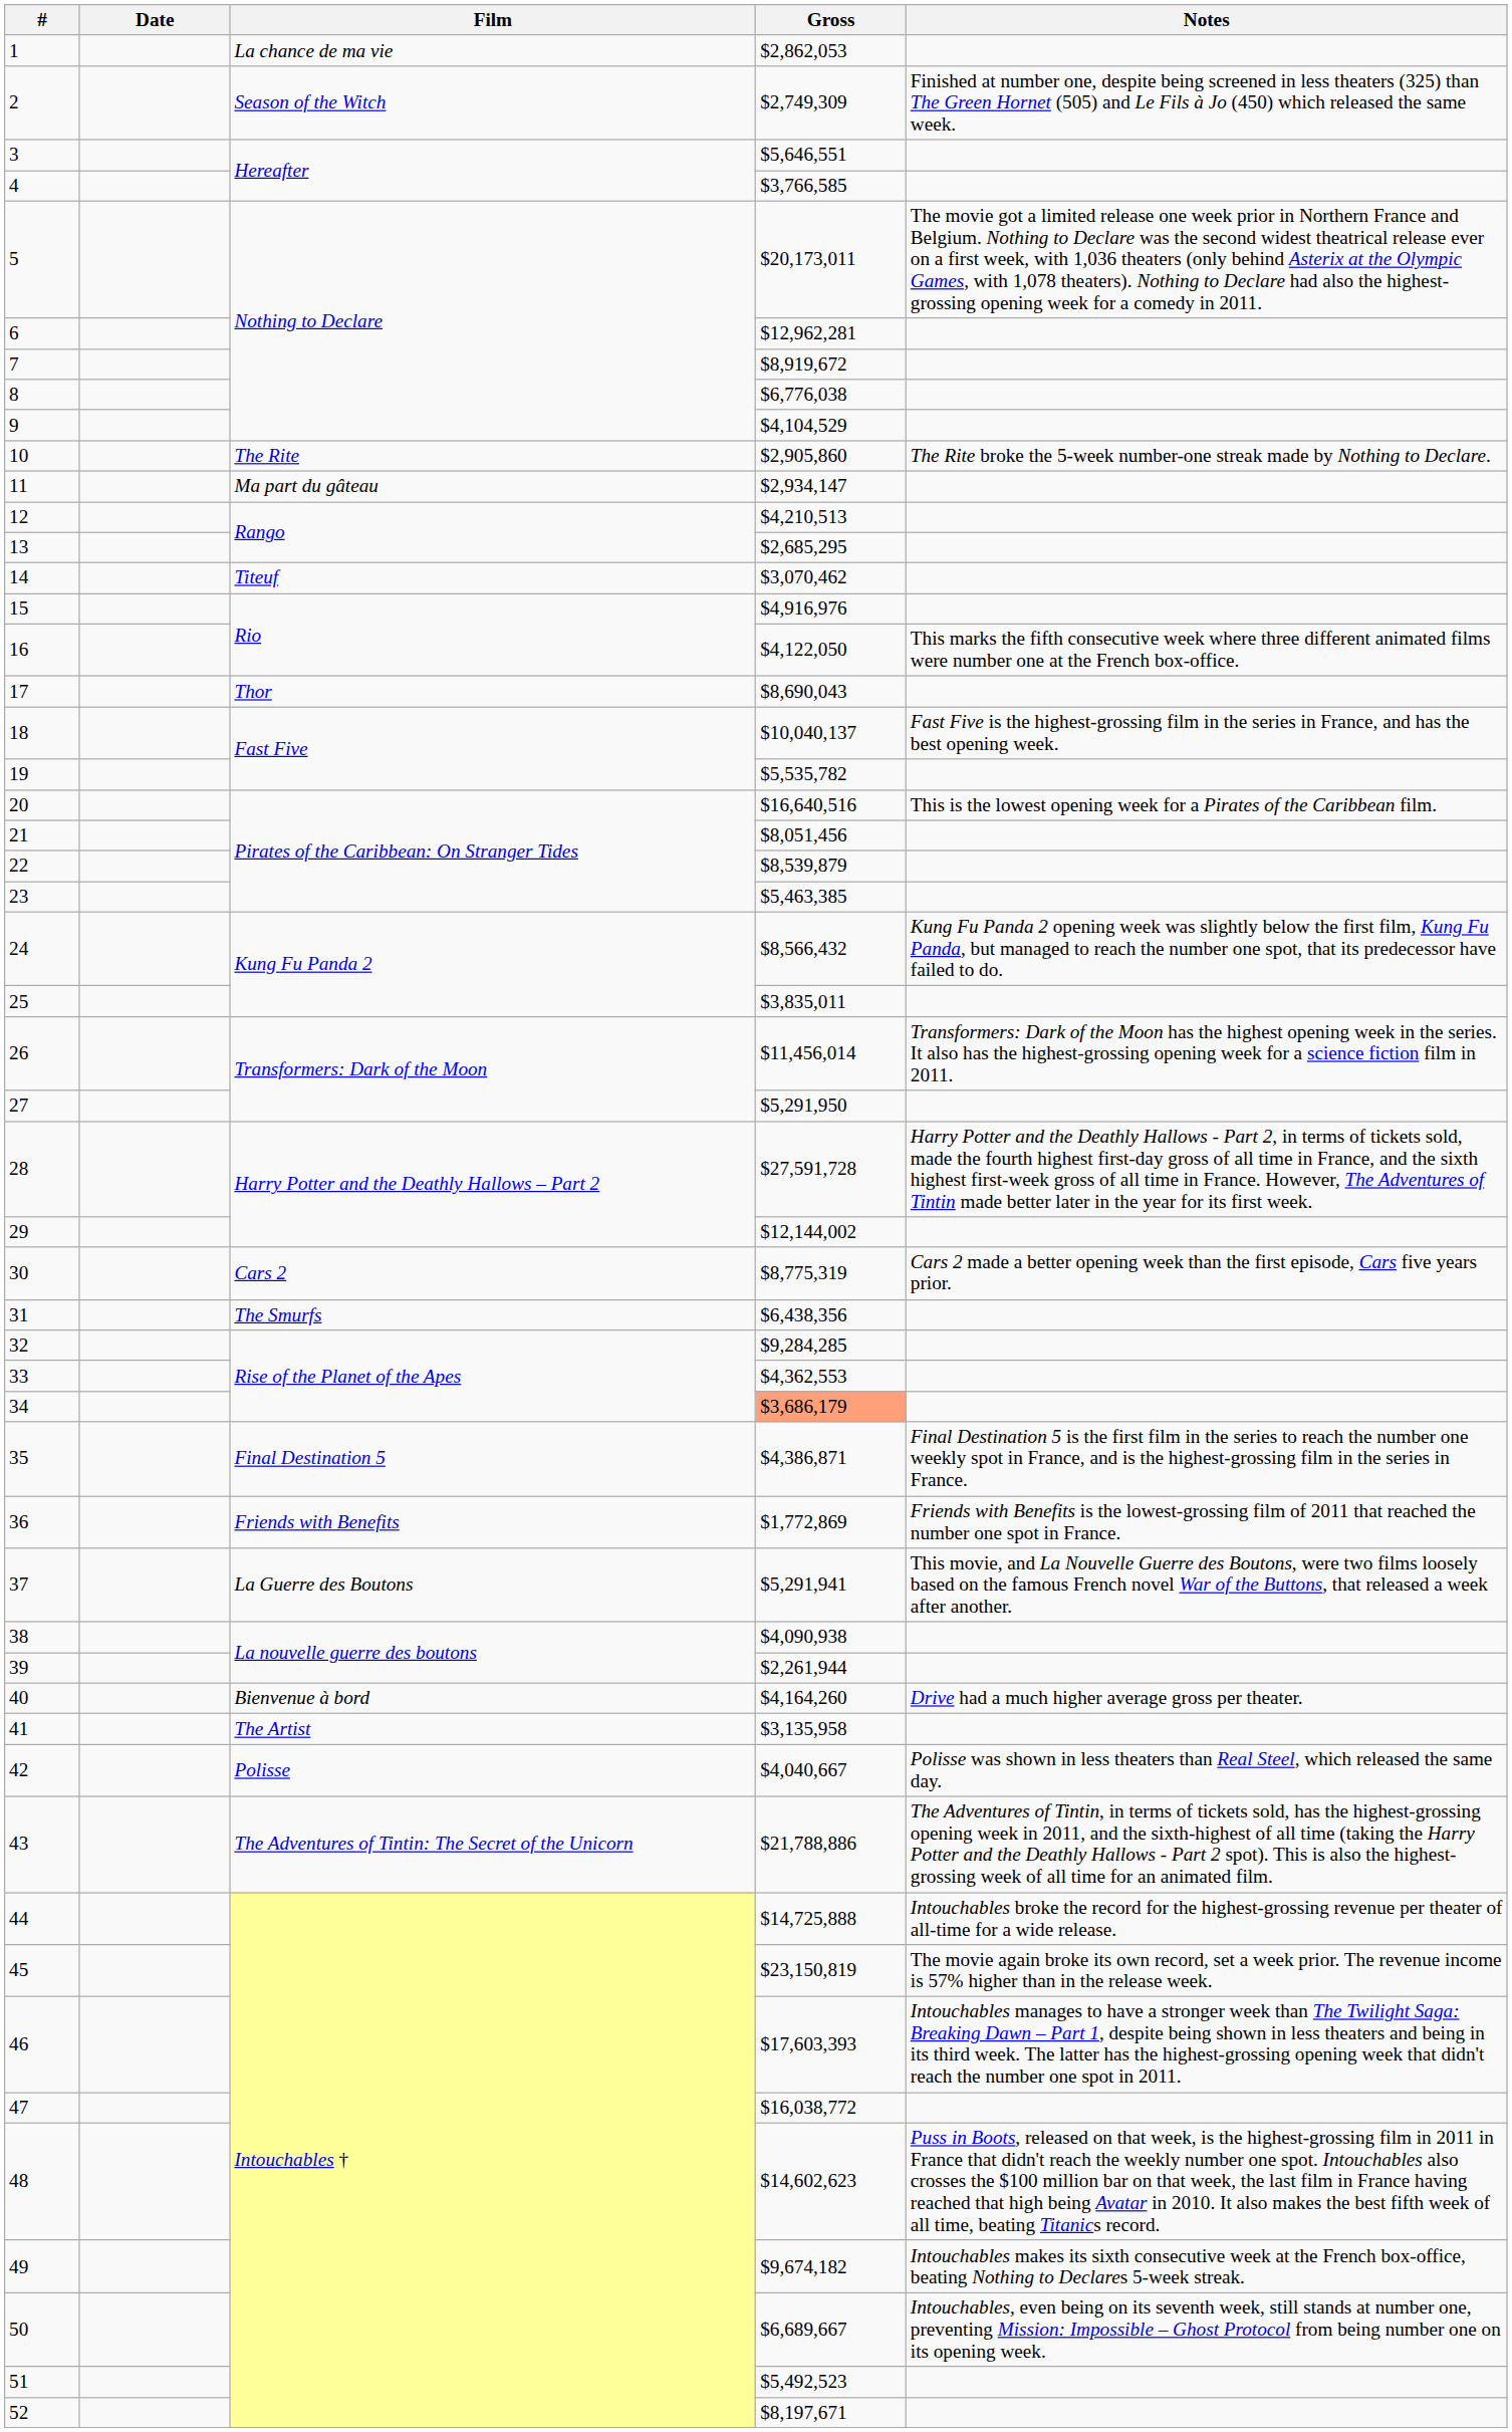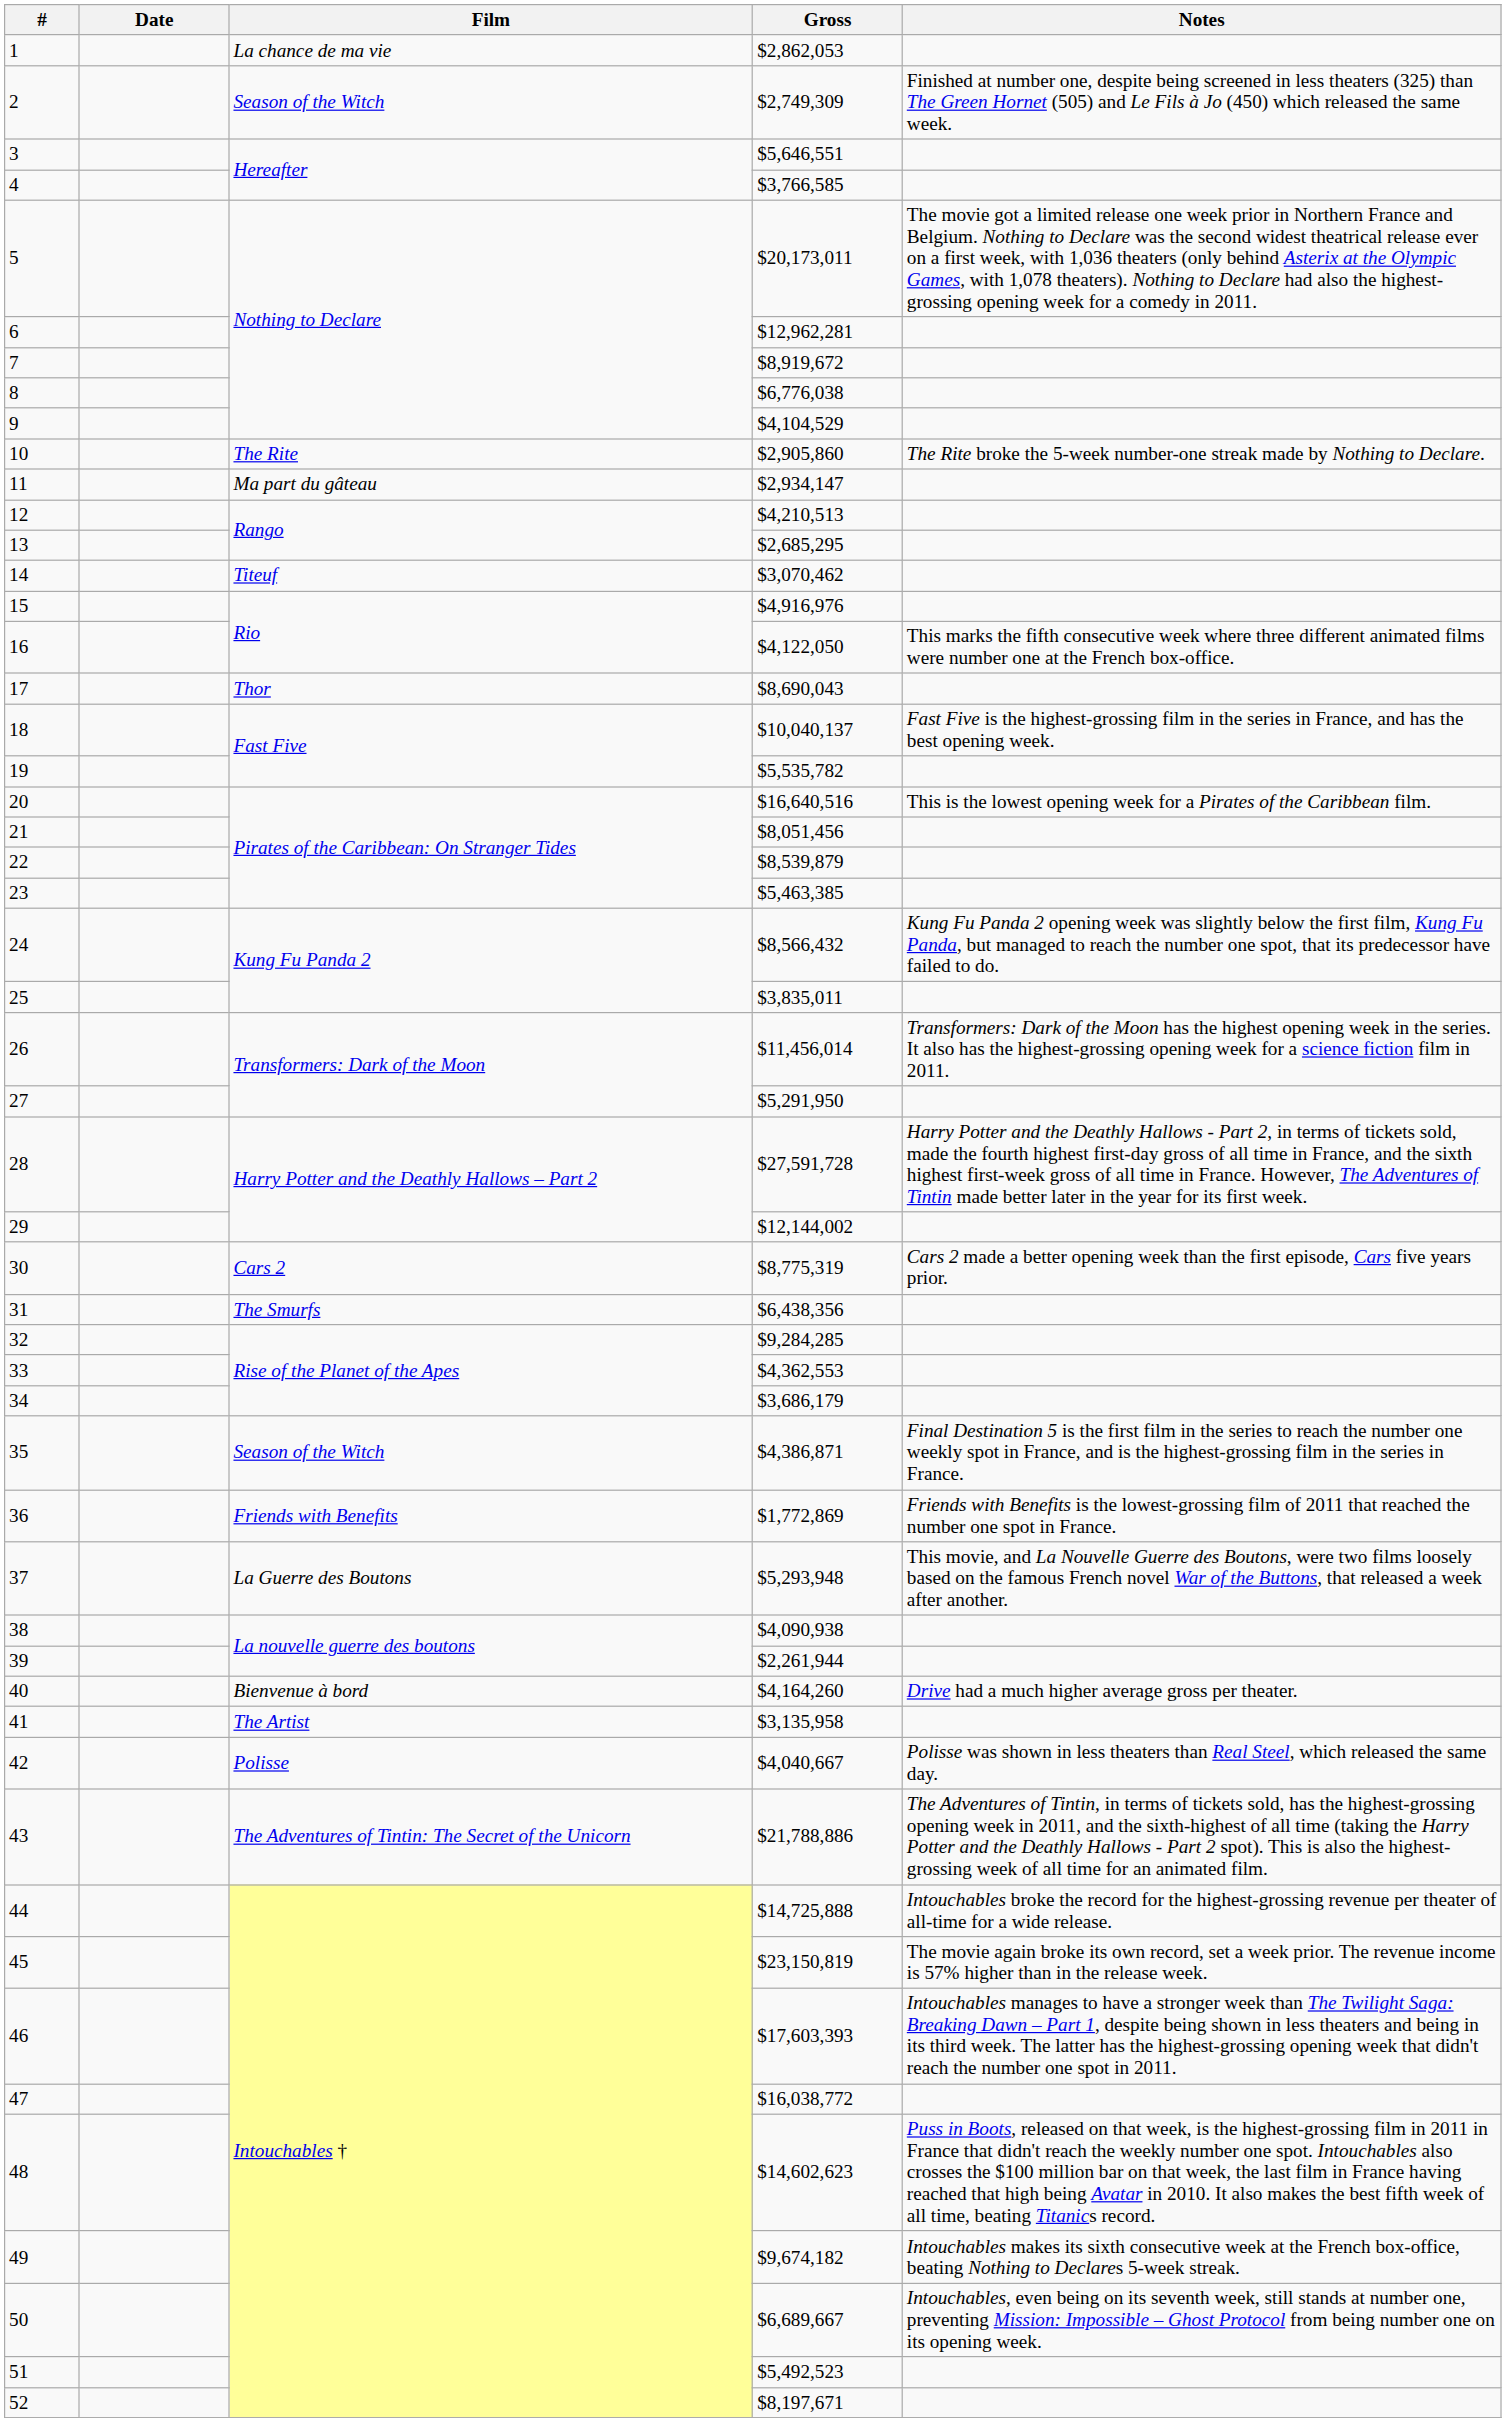 <table class="wikitable sortable">
 <tr>
 <th width="5%">#</th>
 <th width="10%">Date</th>
 <th width="35%">Film</th>
 <th width="10%">Gross</th>
 <th>Notes</th>
 </tr>
 <tr>
 <td>1</td>
 <td></td>
 <td><em>La chance de ma vie</em></td>
 <td>$2,862,053</td>
 <td></td>
 </tr>
 <tr>
 <td>2</td>
 <td></td>
 <td><em><a href='#'>Season of the Witch</a></em></td>
 <td>$2,749,309</td>
 <td>Finished at number one, despite being screened in less theaters (325) than <em><a href='#'>The Green Hornet</a></em> (505) and <em>Le Fils à Jo</em> (450) which released the same week.</td>
 </tr>
 <tr>
 <td>3</td>
 <td></td>
 <td rowspan="2"><em><a href='#'>Hereafter</a></em></td>
 <td>$5,646,551</td>
 <td></td>
 </tr>
 <tr>
 <td>4</td>
 <td></td>
 <td>$3,766,585</td>
 <td></td>
 </tr>
 <tr>
 <td>5</td>
 <td></td>
 <td rowspan="5"><em><a href='#'>Nothing to Declare</a></em></td>
 <td>$20,173,011</td>
 <td>The movie got a limited release one week prior in Northern France and Belgium. <em>Nothing to Declare</em> was the second widest theatrical release ever on a first week, with 1,036 theaters (only behind <em><a href='#'>Asterix at the Olympic Games</a></em>, with 1,078 theaters). <em>Nothing to Declare</em> had also the highest-grossing opening week for a comedy in 2011.</td>
 </tr>
 <tr>
 <td>6</td>
 <td></td>
 <td>$12,962,281</td>
 <td></td>
 </tr>
 <tr>
 <td>7</td>
 <td></td>
 <td>$8,919,672</td>
 <td></td>
 </tr>
 <tr>
 <td>8</td>
 <td></td>
 <td>$6,776,038</td>
 <td></td>
 </tr>
 <tr>
 <td>9</td>
 <td></td>
 <td>$4,104,529</td>
 <td></td>
 </tr>
 <tr>
 <td>10</td>
 <td></td>
 <td><em><a href='#'>The Rite</a></em></td>
 <td>$2,905,860</td>
 <td><em>The Rite</em> broke the 5-week number-one streak made by <em>Nothing to Declare</em>.</td>
 </tr>
 <tr>
 <td>11</td>
 <td></td>
 <td><em>Ma part du gâteau</em></td>
 <td>$2,934,147</td>
 <td></td>
 </tr>
 <tr>
 <td>12</td>
 <td></td>
 <td rowspan="2"><em><a href='#'>Rango</a></em></td>
 <td>$4,210,513</td>
 <td></td>
 </tr>
 <tr>
 <td>13</td>
 <td></td>
 <td>$2,685,295</td>
 <td></td>
 </tr>
 <tr>
 <td>14</td>
 <td></td>
 <td><em><a href='#'>Titeuf</a></em></td>
 <td>$3,070,462</td>
 <td></td>
 </tr>
 <tr>
 <td>15</td>
 <td></td>
 <td rowspan="2"><em><a href='#'>Rio</a></em></td>
 <td>$4,916,976</td>
 <td></td>
 </tr>
 <tr>
 <td>16</td>
 <td></td>
 <td>$4,122,050</td>
 <td>This marks the fifth consecutive week where three different animated films were number one at the French box-office.</td>
 </tr>
 <tr>
 <td>17</td>
 <td></td>
 <td><em><a href='#'>Thor</a></em></td>
 <td>$8,690,043</td>
 <td></td>
 </tr>
 <tr>
 <td>18</td>
 <td></td>
 <td rowspan="2"><em><a href='#'>Fast Five</a></em></td>
 <td>$10,040,137</td>
 <td><em>Fast Five</em> is the highest-grossing film in the series in France, and has the best opening week.</td>
 </tr>
 <tr>
 <td>19</td>
 <td></td>
 <td>$5,535,782</td>
 <td></td>
 </tr>
 <tr>
 <td>20</td>
 <td></td>
 <td rowspan="4"><em><a href='#'>Pirates of the Caribbean: On Stranger Tides</a></em></td>
 <td>$16,640,516</td>
 <td>This is the lowest opening week for a <em>Pirates of the Caribbean</em> film.</td>
 </tr>
 <tr>
 <td>21</td>
 <td></td>
 <td>$8,051,456</td>
 <td></td>
 </tr>
 <tr>
 <td>22</td>
 <td></td>
 <td>$8,539,879</td>
 <td></td>
 </tr>
 <tr>
 <td>23</td>
 <td></td>
 <td>$5,463,385</td>
 <td></td>
 </tr>
 <tr>
 <td>24</td>
 <td></td>
 <td rowspan="2"><em><a href='#'>Kung Fu Panda 2</a></em></td>
 <td>$8,566,432</td>
 <td><em>Kung Fu Panda 2</em> opening week was slightly below the first film, <em><a href='#'>Kung Fu Panda</a></em>, but managed to reach the number one spot, that its predecessor have failed to do.</td>
 </tr>
 <tr>
 <td>25</td>
 <td></td>
 <td>$3,835,011</td>
 <td></td>
 </tr>
 <tr>
 <td>26</td>
 <td></td>
 <td rowspan="2"><em><a href='#'>Transformers: Dark of the Moon</a></em></td>
 <td>$11,456,014</td>
 <td><em>Transformers: Dark of the Moon</em> has the highest opening week in the series. It also has the highest-grossing opening week for a <a href='#'>science fiction</a> film in 2011.</td>
 </tr>
 <tr>
 <td>27</td>
 <td></td>
 <td>$5,291,950</td>
 <td></td>
 </tr>
 <tr>
 <td>28</td>
 <td></td>
 <td rowspan="2"><em><a href='#'>Harry Potter and the Deathly Hallows – Part 2</a></em></td>
 <td>$27,591,728</td>
 <td><em>Harry Potter and the Deathly Hallows - Part 2</em>, in terms of tickets sold, made the fourth highest first-day gross of all time in France, and the sixth highest first-week gross of all time in France. However, <em><a href='#'>The Adventures of Tintin</a></em> made better later in the year for its first week.</td>
 </tr>
 <tr>
 <td>29</td>
 <td></td>
 <td>$12,144,002</td>
 <td></td>
 </tr>
 <tr>
 <td>30</td>
 <td></td>
 <td><em><a href='#'>Cars 2</a></em></td>
 <td>$8,775,319</td>
 <td><em>Cars 2</em> made a better opening week than the first episode, <em><a href='#'>Cars</a></em> five years prior.</td>
 </tr>
 <tr>
 <td>31</td>
 <td></td>
 <td><em><a href='#'>The Smurfs</a></em></td>
 <td>$6,438,356</td>
 <td></td>
 </tr>
 <tr>
 <td>32</td>
 <td></td>
 <td rowspan="3"><em><a href='#'>Rise of the Planet of the Apes</a></em></td>
 <td>$9,284,285</td>
 <td></td>
 </tr>
 <tr>
 <td>33</td>
 <td></td>
 <td>$4,362,553</td>
 <td></td>
 </tr>
 <tr>
 <td>34</td>
 <td></td>
-<td style="background: lightsalmon;">$3,686,179</td>
+<td>$3,686,179</td>
 <td></td>
 </tr>
 <tr>
 <td>35</td>
 <td></td>
-<td><em><a href='#'>Final Destination 5</a></em></td>
+<td><em><a href='#'>Season of the Witch</a></em></td>
 <td>$4,386,871</td>
 <td><em>Final Destination 5</em> is the first film in the series to reach the number one weekly spot in France, and is the highest-grossing film in the series in France.</td>
 </tr>
 <tr>
 <td>36</td>
 <td></td>
 <td><em><a href='#'>Friends with Benefits</a></em></td>
 <td>$1,772,869</td>
 <td><em>Friends with Benefits</em> is the lowest-grossing film of 2011 that reached the number one spot in France.</td>
 </tr>
 <tr>
 <td>37</td>
 <td></td>
 <td><em>La Guerre des Boutons</em></td>
-<td>$5,291,941</td>
+<td>$5,293,948</td>
 <td>This movie, and <em>La Nouvelle Guerre des Boutons</em>, were two films loosely based on the famous French novel <em><a href='#'>War of the Buttons</a></em>, that released a week after another.</td>
 </tr>
 <tr>
 <td>38</td>
 <td></td>
 <td rowspan="2"><em><a href='#'>La nouvelle guerre des boutons</a></em></td>
 <td>$4,090,938</td>
 <td></td>
 </tr>
 <tr>
 <td>39</td>
 <td></td>
 <td>$2,261,944</td>
 <td></td>
 </tr>
 <tr>
 <td>40</td>
 <td></td>
 <td><em>Bienvenue à bord</em></td>
 <td>$4,164,260</td>
 <td><em><a href='#'>Drive</a></em> had a much higher average gross per theater.</td>
 </tr>
 <tr>
 <td>41</td>
 <td></td>
 <td><em><a href='#'>The Artist</a></em></td>
 <td>$3,135,958</td>
 <td></td>
 </tr>
 <tr>
 <td>42</td>
 <td></td>
 <td><em><a href='#'>Polisse</a></em></td>
 <td>$4,040,667</td>
 <td><em>Polisse</em> was shown in less theaters than <em><a href='#'>Real Steel</a></em>, which released the same day.</td>
 </tr>
 <tr>
 <td>43</td>
 <td></td>
 <td><em><a href='#'>The Adventures of Tintin: The Secret of the Unicorn</a></em></td>
 <td>$21,788,886</td>
 <td><em>The Adventures of Tintin</em>, in terms of tickets sold, has the highest-grossing opening week in 2011, and the sixth-highest of all time (taking the <em>Harry Potter and the Deathly Hallows - Part 2</em> spot). This is also the highest-grossing week of all time for an animated film.</td>
 </tr>
 <tr>
 <td>44</td>
 <td></td>
 <td rowspan="9" style="background-color:#FFFF99"><em><a href='#'>Intouchables</a></em> †</td>
 <td>$14,725,888</td>
 <td><em>Intouchables</em> broke the record for the highest-grossing revenue per theater of all-time for a wide release.</td>
 </tr>
 <tr>
 <td>45</td>
 <td></td>
 <td>$23,150,819</td>
 <td>The movie again broke its own record, set a week prior. The revenue income is 57% higher than in the release week.</td>
 </tr>
 <tr>
 <td>46</td>
 <td></td>
 <td>$17,603,393</td>
 <td><em>Intouchables</em> manages to have a stronger week than <em><a href='#'>The Twilight Saga: Breaking Dawn – Part 1</a></em>, despite being shown in less theaters and being in its third week. The latter has the highest-grossing opening week that didn't reach the number one spot in 2011.</td>
 </tr>
 <tr>
 <td>47</td>
 <td></td>
 <td>$16,038,772</td>
 <td></td>
 </tr>
 <tr>
 <td>48</td>
 <td></td>
 <td>$14,602,623</td>
 <td><em><a href='#'>Puss in Boots</a></em>, released on that week, is the highest-grossing film in 2011 in France that didn't reach the weekly number one spot. <em>Intouchables</em> also crosses the $100 million bar on that week, the last film in France having reached that high being <em><a href='#'>Avatar</a></em> in 2010. It also makes the best fifth week of all time, beating <em><a href='#'>Titanic</a></em>s record.</td>
 </tr>
 <tr>
 <td>49</td>
 <td></td>
 <td>$9,674,182</td>
 <td><em>Intouchables</em> makes its sixth consecutive week at the French box-office, beating <em>Nothing to Declare</em>s 5-week streak.</td>
 </tr>
 <tr>
 <td>50</td>
 <td></td>
 <td>$6,689,667</td>
 <td><em>Intouchables</em>, even being on its seventh week, still stands at number one, preventing <em><a href='#'>Mission: Impossible – Ghost Protocol</a></em> from being number one on its opening week.</td>
 </tr>
 <tr>
 <td>51</td>
 <td></td>
 <td>$5,492,523</td>
 <td></td>
 </tr>
 <tr>
 <td>52</td>
 <td></td>
 <td>$8,197,671</td>
 <td></td>
 </tr>
 <tr>
 </tr>
 </table>
